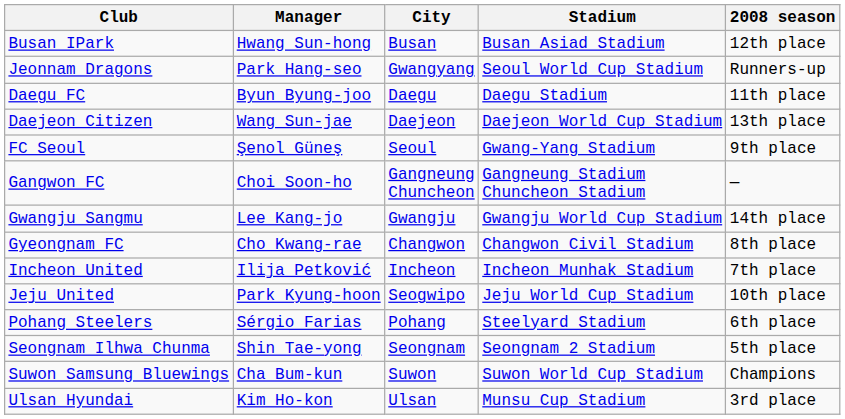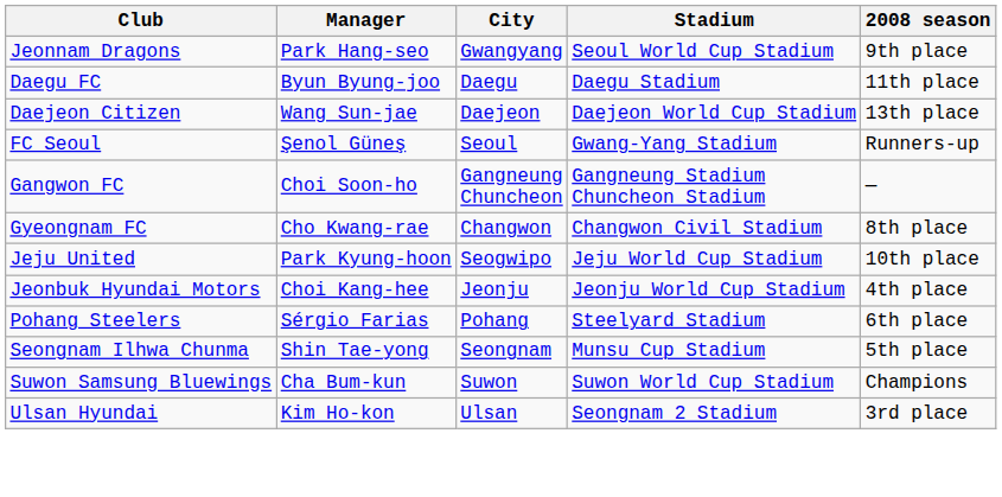 <table class="wikitable sortable">
 <tr>
 <th>Club</th>
 <th>Manager</th>
 <th>City</th>
 <th>Stadium</th>
 <th>2008 season</th>
 </tr>
 <tr>
-<td><a href='#'>Busan IPark</a></td>
-<td> <a href='#'>Hwang Sun-hong</a></td>
-<td><a href='#'>Busan</a></td>
-<td><a href='#'>Busan Asiad Stadium</a></td>
-<td>12th place</td>
-</tr>
-<tr>
 <td><a href='#'>Jeonnam Dragons</a></td>
 <td> <a href='#'>Park Hang-seo</a></td>
 <td><a href='#'>Gwangyang</a></td>
 <td><a href='#'>Seoul World Cup Stadium</a></td>
-<td>Runners-up</td>
+<td>9th place</td>
 </tr>
 <tr>
 <td><a href='#'>Daegu FC</a></td>
 <td> <a href='#'>Byun Byung-joo</a></td>
 <td><a href='#'>Daegu</a></td>
 <td><a href='#'>Daegu Stadium</a></td>
 <td>11th place</td>
 </tr>
 <tr>
 <td><a href='#'>Daejeon Citizen</a></td>
 <td> <a href='#'>Wang Sun-jae</a></td>
 <td><a href='#'>Daejeon</a></td>
 <td><a href='#'>Daejeon World Cup Stadium</a></td>
 <td>13th place</td>
 </tr>
 <tr>
 <td><a href='#'>FC Seoul</a></td>
 <td> <a href='#'>Şenol Güneş</a></td>
 <td><a href='#'>Seoul</a></td>
 <td><a href='#'>Gwang-Yang Stadium</a></td>
-<td>9th place</td>
+<td>Runners-up</td>
 </tr>
 <tr>
 <td><a href='#'>Gangwon FC</a></td>
 <td> <a href='#'>Choi Soon-ho</a></td>
 <td><a href='#'>Gangneung</a><br><a href='#'>Chuncheon</a></td>
 <td><a href='#'>Gangneung Stadium</a><br><a href='#'>Chuncheon Stadium</a></td>
 <td>—</td>
 </tr>
 <tr>
-<td><a href='#'>Gwangju Sangmu</a></td>
-<td> <a href='#'>Lee Kang-jo</a></td>
-<td><a href='#'>Gwangju</a></td>
-<td><a href='#'>Gwangju World Cup Stadium</a></td>
-<td>14th place</td>
-</tr>
-<tr>
 <td><a href='#'>Gyeongnam FC</a></td>
 <td> <a href='#'>Cho Kwang-rae</a></td>
 <td><a href='#'>Changwon</a></td>
 <td><a href='#'>Changwon Civil Stadium</a></td>
 <td>8th place</td>
 </tr>
 <tr>
-<td><a href='#'>Incheon United</a></td>
-<td> <a href='#'>Ilija Petković</a></td>
-<td><a href='#'>Incheon</a></td>
-<td><a href='#'>Incheon Munhak Stadium</a></td>
-<td>7th place</td>
-</tr>
-<tr>
 <td><a href='#'>Jeju United</a></td>
 <td> <a href='#'>Park Kyung-hoon</a></td>
 <td><a href='#'>Seogwipo</a></td>
 <td><a href='#'>Jeju World Cup Stadium</a></td>
 <td>10th place</td>
+</tr>
+<tr>
+<td><a href='#'>Jeonbuk Hyundai Motors</a></td>
+<td> <a href='#'>Choi Kang-hee</a></td>
+<td><a href='#'>Jeonju</a></td>
+<td><a href='#'>Jeonju World Cup Stadium</a></td>
+<td>4th place</td>
 </tr>
 <tr>
 <td><a href='#'>Pohang Steelers</a></td>
 <td> <a href='#'>Sérgio Farias</a></td>
 <td><a href='#'>Pohang</a></td>
 <td><a href='#'>Steelyard Stadium</a></td>
 <td>6th place</td>
 </tr>
 <tr>
 <td><a href='#'>Seongnam Ilhwa Chunma</a></td>
 <td> <a href='#'>Shin Tae-yong</a></td>
 <td><a href='#'>Seongnam</a></td>
-<td><a href='#'>Seongnam 2 Stadium</a></td>
+<td><a href='#'>Munsu Cup Stadium</a></td>
 <td>5th place</td>
 </tr>
 <tr>
 <td><a href='#'>Suwon Samsung Bluewings</a></td>
 <td> <a href='#'>Cha Bum-kun</a></td>
 <td><a href='#'>Suwon</a></td>
 <td><a href='#'>Suwon World Cup Stadium</a></td>
 <td>Champions</td>
 </tr>
 <tr>
 <td><a href='#'>Ulsan Hyundai</a></td>
 <td> <a href='#'>Kim Ho-kon</a></td>
 <td><a href='#'>Ulsan</a></td>
-<td><a href='#'>Munsu Cup Stadium</a></td>
+<td><a href='#'>Seongnam 2 Stadium</a></td>
 <td>3rd place</td>
 </tr>
 </table>
